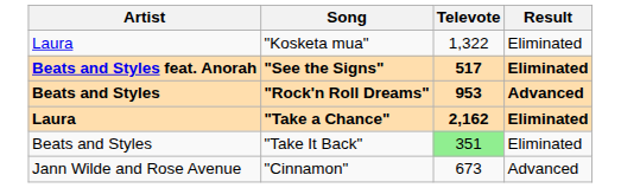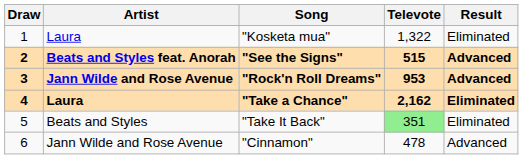 <table class="sortable wikitable" style="margin: 1em auto 1em auto; text-align:center">
 <tr>
+<th>Draw</th>
 <th>Artist</th>
 <th>Song</th>
 <th>Televote</th>
 <th>Result</th>
 </tr>
 <tr>
+<td>1</td>
 <td align="left"><a href='#'>Laura</a></td>
 <td align="left">"Kosketa mua"</td>
 <td>1,322</td>
 <td align="left">Eliminated</td>
 </tr>
 <tr style="font-weight:bold; background: navajowhite;">
+<td>2</td>
 <td align="left"><a href='#'>Beats and Styles</a> feat. Anorah</td>
 <td align="left">"See the Signs"</td>
-<td>517</td>
-<td align="left">Eliminated</td>
+<td>515</td>
+<td align="left">Advanced</td>
 </tr>
 <tr style="font-weight:bold; background: navajowhite;">
-<td align="left">Beats and Styles</td>
+<td>3</td>
+<td align="left"><a href='#'>Jann Wilde</a> and Rose Avenue</td>
 <td align="left">"Rock'n Roll Dreams"</td>
 <td>953</td>
 <td align="left">Advanced</td>
 </tr>
 <tr style="font-weight:bold; background: navajowhite;">
+<td>4</td>
 <td align="left">Laura</td>
 <td align="left">"Take a Chance"</td>
 <td>2,162</td>
 <td align="left">Eliminated</td>
 </tr>
 <tr>
+<td>5</td>
 <td align="left">Beats and Styles</td>
 <td align="left">"Take It Back"</td>
 <td style="background: lightgreen;">351</td>
 <td align="left">Eliminated</td>
 </tr>
 <tr>
+<td>6</td>
 <td align="left">Jann Wilde and Rose Avenue</td>
 <td align="left">"Cinnamon"</td>
-<td>673</td>
+<td>478</td>
 <td align="left">Advanced</td>
 </tr>
 </table>
